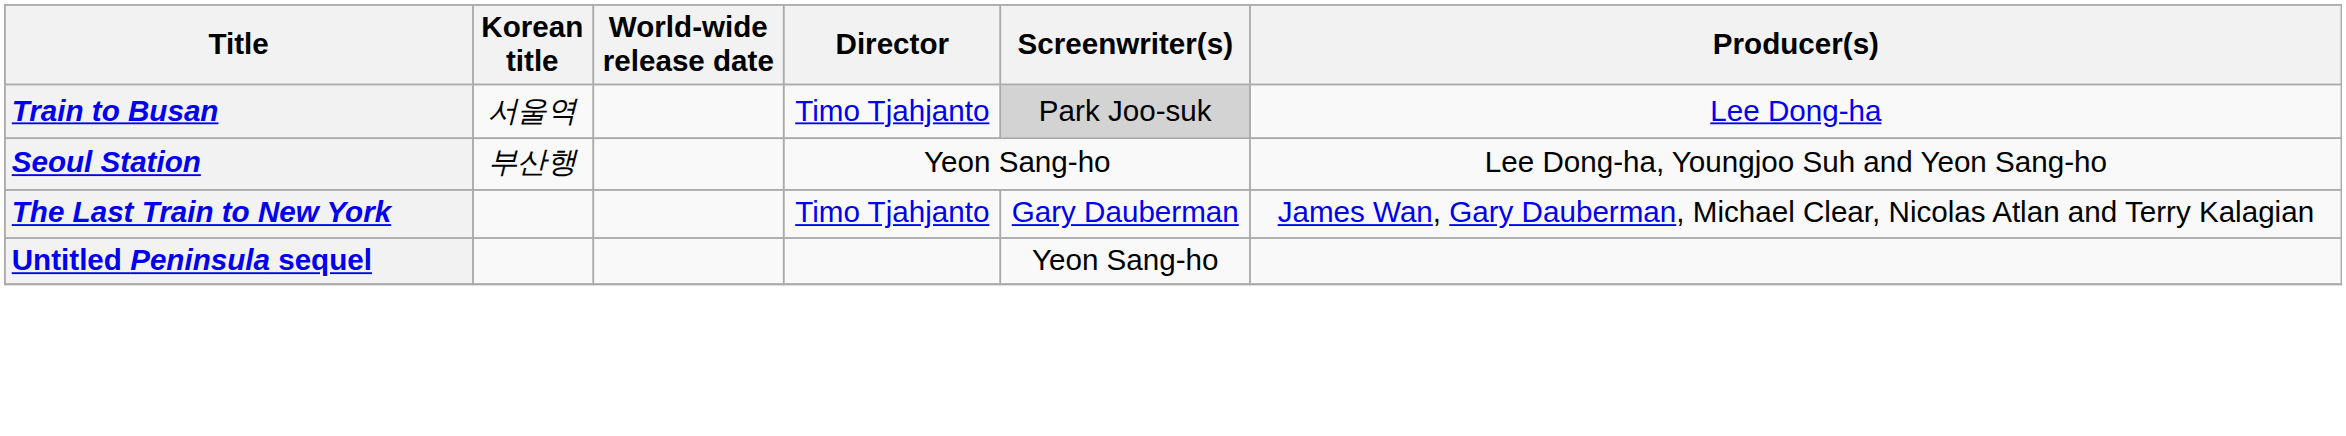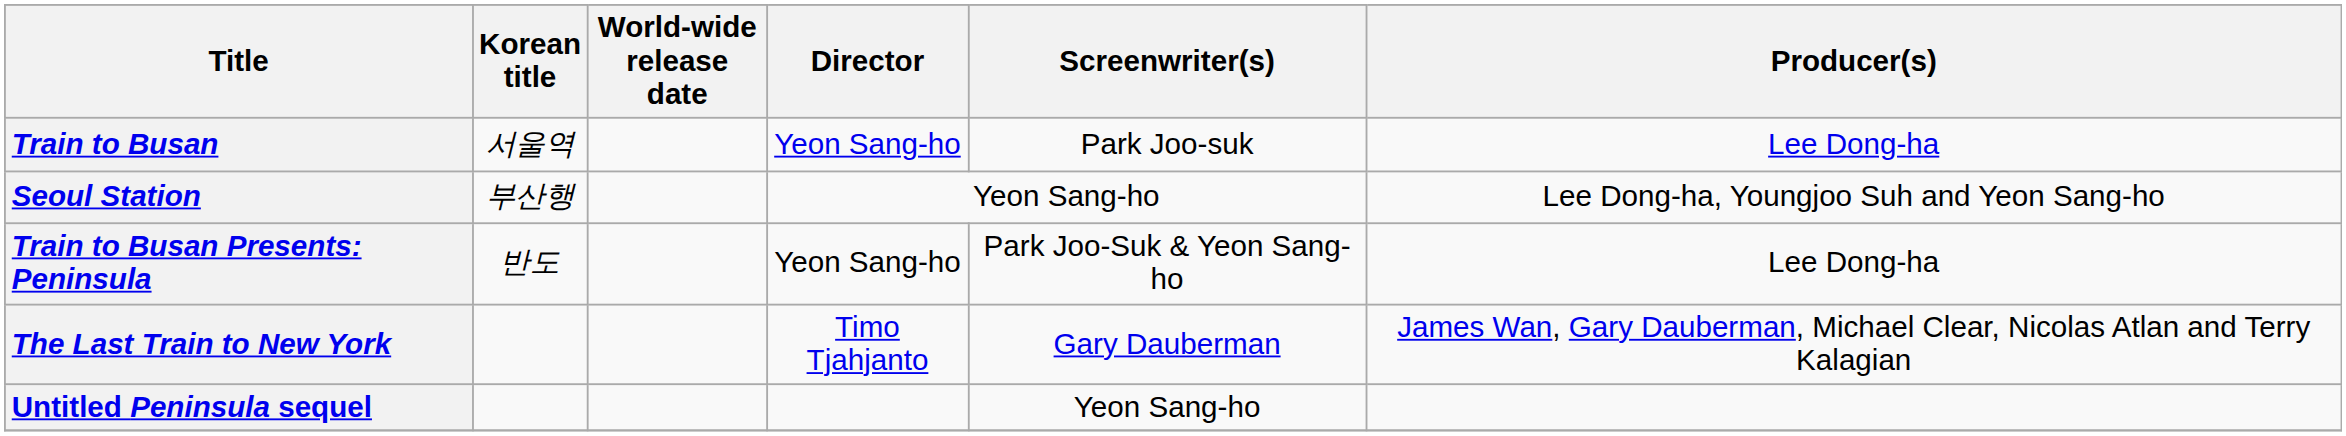 <table class="wikitable plainrowheaders" style="text-align:center" width=100%>
 <tr>
 <th scope="col" style="width:20%;">Title</th>
 <th>Korean <br>title</th>
 <th scope="col">World-wide <br>release date</th>
 <th scope="col">Director</th>
 <th scope="col">Screenwriter(s)</th>
 <th scope="col">Producer(s)</th>
 </tr>
 <tr>
 <th scope="row" style="text-align:left"><em><a href='#'>Train to Busan</a></em></th>
 <td><em>서울역</em></td>
 <td style="text-align:center"></td>
-<td><a href='#'>Timo Tjahjanto</a></td>
-<td style="background: lightgrey;">Park Joo-suk</td>
+<td><a href='#'>Yeon Sang-ho</a></td>
+<td>Park Joo-suk</td>
 <td><a href='#'>Lee Dong-ha</a></td>
 </tr>
 <tr>
 <th scope="row" style="text-align:left"><em><a href='#'>Seoul Station</a></em></th>
 <td><em>부산행</em></td>
 <td></td>
 <td colspan="2">Yeon Sang-ho</td>
 <td>Lee Dong-ha, Youngjoo Suh and Yeon Sang-ho</td>
+</tr>
+<tr>
+<th scope="row" style="text-align:left"><em><a href='#'>Train to Busan Presents: Peninsula</a></em></th>
+<td><em>반도</em></td>
+<td></td>
+<td>Yeon Sang-ho</td>
+<td>Park Joo-Suk & Yeon Sang-ho</td>
+<td>Lee Dong-ha</td>
 </tr>
 <tr>
 <th scope="row" style="text-align:left"><em><a href='#'>The Last Train to New York</a></em></th>
 <td></td>
 <td></td>
 <td><a href='#'>Timo Tjahjanto</a></td>
 <td><a href='#'>Gary Dauberman</a></td>
 <td><a href='#'>James Wan</a>, <a href='#'>Gary Dauberman</a>, Michael Clear, Nicolas Atlan and Terry Kalagian</td>
 </tr>
 <tr>
 <th scope="row" style="text-align:left"><a href='#'>Untitled <em>Peninsula</em> sequel</a></th>
 <td></td>
 <td></td>
 <td></td>
 <td>Yeon Sang-ho</td>
 <td></td>
 </tr>
 <tr>
 </tr>
 </table>
